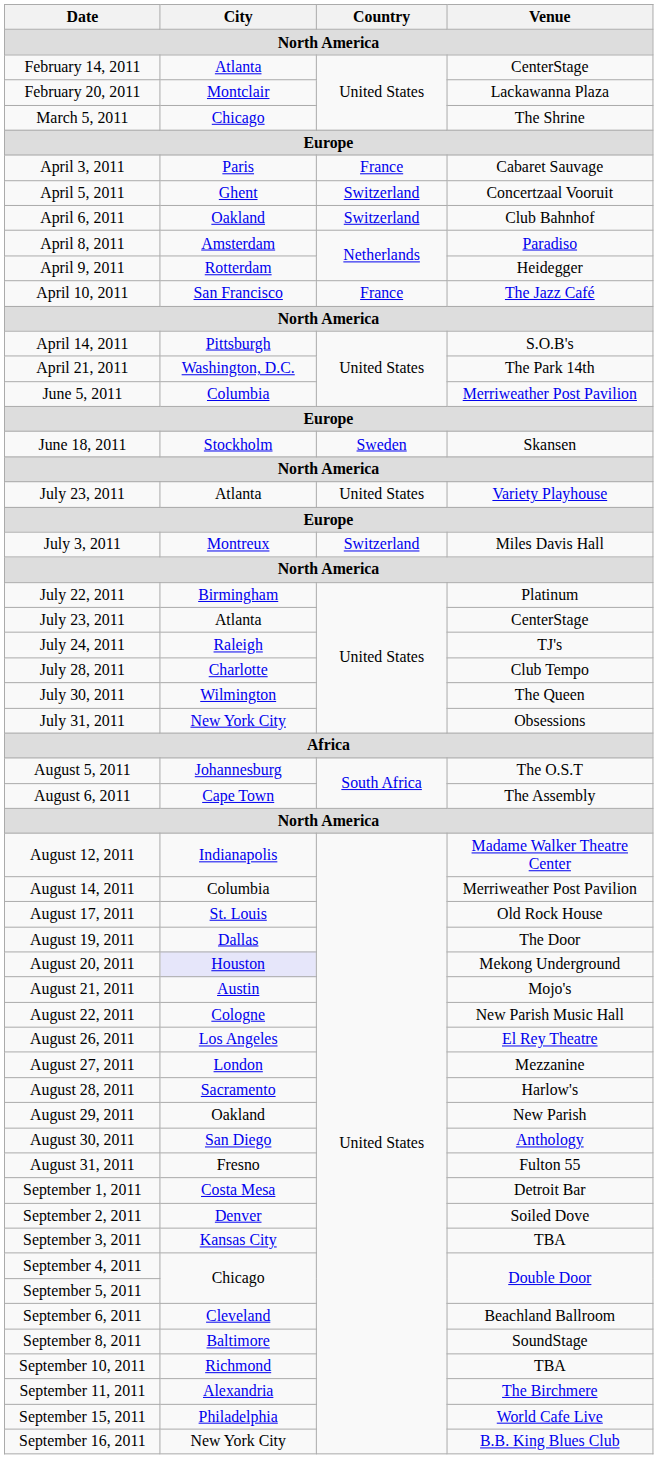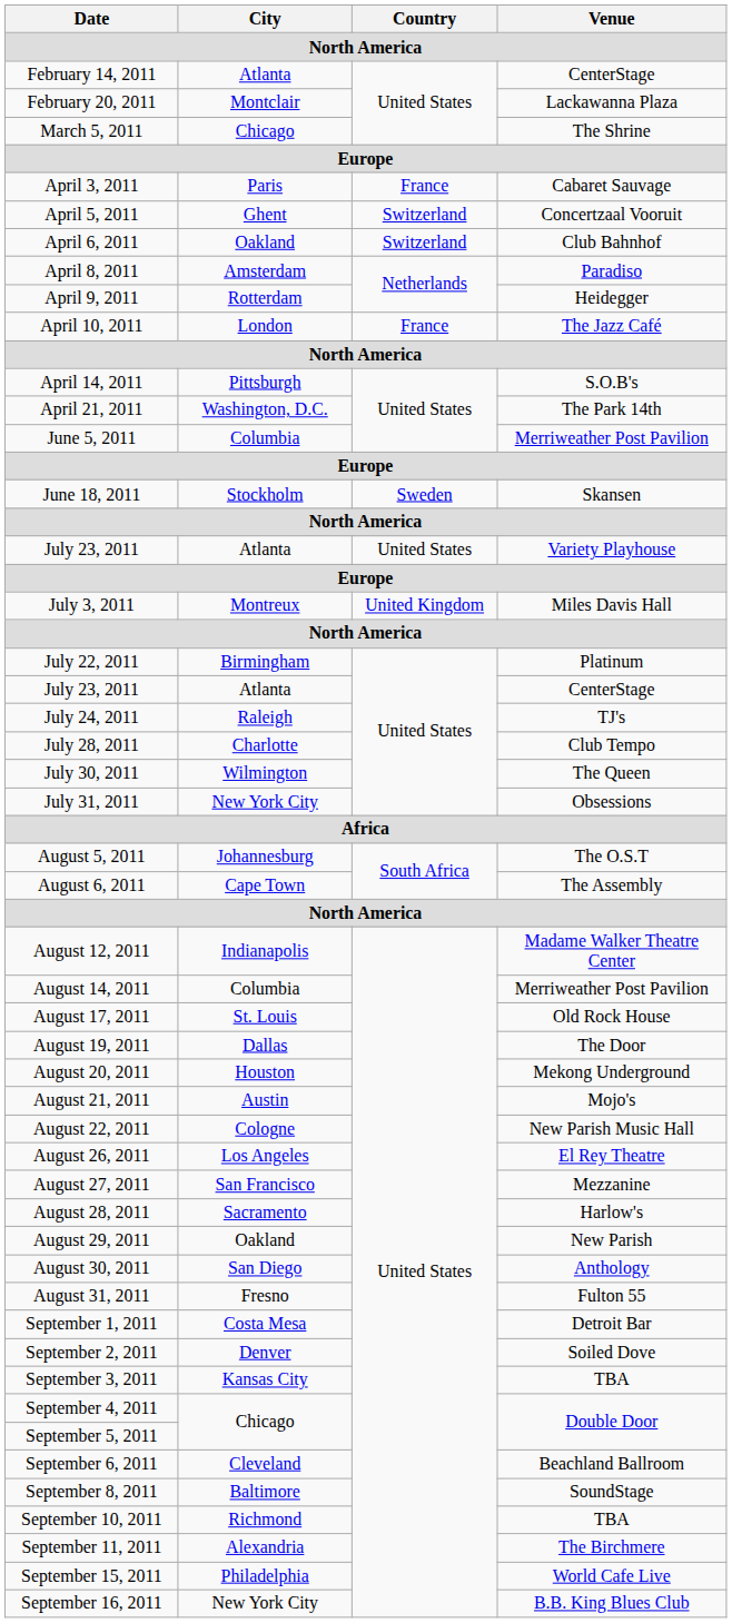 <table class="wikitable" style="text-align:center;">
 <tr>
 <th width="150">Date</th>
 <th width="150">City</th>
 <th width="125">Country</th>
 <th width="200">Venue</th>
 </tr>
 <tr bgcolor="#DDDDDD">
 <td colspan=4><strong>North America</strong></td>
 </tr>
 <tr>
 <td>February 14, 2011</td>
 <td><a href='#'>Atlanta</a></td>
 <td rowspan="3">United States</td>
 <td>CenterStage</td>
 </tr>
 <tr>
 <td>February 20, 2011</td>
 <td><a href='#'>Montclair</a></td>
 <td>Lackawanna Plaza</td>
 </tr>
 <tr>
 <td>March 5, 2011</td>
 <td><a href='#'>Chicago</a></td>
 <td>The Shrine</td>
 </tr>
 <tr bgcolor="#DDDDDD">
 <td colspan=4><strong>Europe</strong></td>
 </tr>
 <tr>
 <td>April 3, 2011</td>
 <td><a href='#'>Paris</a></td>
 <td><a href='#'>France</a></td>
 <td>Cabaret Sauvage</td>
 </tr>
 <tr>
 <td>April 5, 2011</td>
 <td><a href='#'>Ghent</a></td>
 <td><a href='#'>Switzerland</a></td>
 <td>Concertzaal Vooruit</td>
 </tr>
 <tr>
 <td>April 6, 2011</td>
 <td><a href='#'>Oakland</a></td>
 <td><a href='#'>Switzerland</a></td>
 <td>Club Bahnhof</td>
 </tr>
 <tr>
 <td>April 8, 2011</td>
 <td><a href='#'>Amsterdam</a></td>
 <td rowspan="2"><a href='#'>Netherlands</a></td>
 <td><a href='#'>Paradiso</a></td>
 </tr>
 <tr>
 <td>April 9, 2011</td>
 <td><a href='#'>Rotterdam</a></td>
 <td>Heidegger</td>
 </tr>
 <tr>
 <td>April 10, 2011</td>
-<td><a href='#'>San Francisco</a></td>
+<td><a href='#'>London</a></td>
 <td><a href='#'>France</a></td>
 <td><a href='#'>The Jazz Café</a></td>
 </tr>
 <tr bgcolor="#DDDDDD">
 <td colspan=4><strong>North America</strong></td>
 </tr>
 <tr>
 <td>April 14, 2011</td>
 <td><a href='#'>Pittsburgh</a></td>
 <td rowspan="3">United States</td>
 <td>S.O.B's</td>
 </tr>
 <tr>
 <td>April 21, 2011</td>
 <td><a href='#'>Washington, D.C.</a></td>
 <td>The Park 14th</td>
 </tr>
 <tr>
 <td>June 5, 2011</td>
 <td><a href='#'>Columbia</a></td>
 <td><a href='#'>Merriweather Post Pavilion</a></td>
 </tr>
 <tr bgcolor="#DDDDDD">
 <td colspan=4><strong>Europe</strong></td>
 </tr>
 <tr>
 <td>June 18, 2011</td>
 <td><a href='#'>Stockholm</a></td>
 <td><a href='#'>Sweden</a></td>
 <td>Skansen</td>
 </tr>
 <tr bgcolor="#DDDDDD">
 <td colspan=4><strong>North America</strong></td>
 </tr>
 <tr>
 <td>July 23, 2011</td>
 <td>Atlanta</td>
 <td>United States</td>
 <td><a href='#'>Variety Playhouse</a></td>
 </tr>
 <tr bgcolor="#DDDDDD">
 <td colspan=4><strong>Europe</strong></td>
 </tr>
 <tr>
 <td>July 3, 2011</td>
 <td><a href='#'>Montreux</a></td>
-<td><a href='#'>Switzerland</a></td>
+<td><a href='#'>United Kingdom</a></td>
 <td>Miles Davis Hall</td>
 </tr>
 <tr bgcolor="#DDDDDD">
 <td colspan=4><strong>North America</strong></td>
 </tr>
 <tr>
 <td>July 22, 2011</td>
 <td><a href='#'>Birmingham</a></td>
 <td rowspan="6">United States</td>
 <td>Platinum</td>
 </tr>
 <tr>
 <td>July 23, 2011</td>
 <td>Atlanta</td>
 <td>CenterStage</td>
 </tr>
 <tr>
 <td>July 24, 2011</td>
 <td><a href='#'>Raleigh</a></td>
 <td>TJ's</td>
 </tr>
 <tr>
 <td>July 28, 2011</td>
 <td><a href='#'>Charlotte</a></td>
 <td>Club Tempo</td>
 </tr>
 <tr>
 <td>July 30, 2011</td>
 <td><a href='#'>Wilmington</a></td>
 <td>The Queen</td>
 </tr>
 <tr>
 <td>July 31, 2011</td>
 <td><a href='#'>New York City</a></td>
 <td>Obsessions</td>
 </tr>
 <tr bgcolor="#DDDDDD">
 <td colspan=4><strong>Africa</strong></td>
 </tr>
 <tr>
 <td>August 5, 2011</td>
 <td><a href='#'>Johannesburg</a></td>
 <td rowspan="2"><a href='#'>South Africa</a></td>
 <td>The O.S.T</td>
 </tr>
 <tr>
 <td>August 6, 2011</td>
 <td><a href='#'>Cape Town</a></td>
 <td>The Assembly</td>
 </tr>
 <tr bgcolor="#DDDDDD">
 <td colspan=4><strong>North America</strong></td>
 </tr>
 <tr>
 <td>August 12, 2011</td>
 <td><a href='#'>Indianapolis</a></td>
 <td rowspan="24">United States</td>
 <td><a href='#'>Madame Walker Theatre Center</a></td>
 </tr>
 <tr>
 <td>August 14, 2011</td>
 <td>Columbia</td>
 <td>Merriweather Post Pavilion</td>
 </tr>
 <tr>
 <td>August 17, 2011</td>
 <td><a href='#'>St. Louis</a></td>
 <td>Old Rock House</td>
 </tr>
 <tr>
 <td>August 19, 2011</td>
 <td><a href='#'>Dallas</a></td>
 <td>The Door</td>
 </tr>
 <tr>
 <td>August 20, 2011</td>
-<td style="background: lavender;"><a href='#'>Houston</a></td>
+<td><a href='#'>Houston</a></td>
 <td>Mekong Underground</td>
 </tr>
 <tr>
 <td>August 21, 2011</td>
 <td><a href='#'>Austin</a></td>
 <td>Mojo's</td>
 </tr>
 <tr>
 <td>August 22, 2011</td>
 <td><a href='#'>Cologne</a></td>
 <td>New Parish Music Hall</td>
 </tr>
 <tr>
 <td>August 26, 2011</td>
 <td><a href='#'>Los Angeles</a></td>
 <td><a href='#'>El Rey Theatre</a></td>
 </tr>
 <tr>
 <td>August 27, 2011</td>
-<td><a href='#'>London</a></td>
+<td><a href='#'>San Francisco</a></td>
 <td>Mezzanine</td>
 </tr>
 <tr>
 <td>August 28, 2011</td>
 <td><a href='#'>Sacramento</a></td>
 <td>Harlow's</td>
 </tr>
 <tr>
 <td>August 29, 2011</td>
 <td>Oakland</td>
 <td>New Parish</td>
 </tr>
 <tr>
 <td>August 30, 2011</td>
 <td><a href='#'>San Diego</a></td>
 <td><a href='#'>Anthology</a></td>
 </tr>
 <tr>
 <td>August 31, 2011</td>
 <td>Fresno</td>
 <td>Fulton 55</td>
 </tr>
 <tr>
 <td>September 1, 2011</td>
 <td><a href='#'>Costa Mesa</a></td>
 <td>Detroit Bar</td>
 </tr>
 <tr>
 <td>September 2, 2011</td>
 <td><a href='#'>Denver</a></td>
 <td>Soiled Dove</td>
 </tr>
 <tr>
 <td>September 3, 2011</td>
 <td><a href='#'>Kansas City</a></td>
 <td>TBA</td>
 </tr>
 <tr>
 <td>September 4, 2011</td>
 <td rowspan="2">Chicago</td>
 <td rowspan="2"><a href='#'>Double Door</a></td>
 </tr>
 <tr>
 <td>September 5, 2011</td>
 </tr>
 <tr>
 <td>September 6, 2011</td>
 <td><a href='#'>Cleveland</a></td>
 <td>Beachland Ballroom</td>
 </tr>
 <tr>
 <td>September 8, 2011</td>
 <td><a href='#'>Baltimore</a></td>
 <td>SoundStage</td>
 </tr>
 <tr>
 <td>September 10, 2011</td>
 <td><a href='#'>Richmond</a></td>
 <td>TBA</td>
 </tr>
 <tr>
 <td>September 11, 2011</td>
 <td><a href='#'>Alexandria</a></td>
 <td><a href='#'>The Birchmere</a></td>
 </tr>
 <tr>
 <td>September 15, 2011</td>
 <td><a href='#'>Philadelphia</a></td>
 <td><a href='#'>World Cafe Live</a></td>
 </tr>
 <tr>
 <td>September 16, 2011</td>
 <td>New York City</td>
 <td><a href='#'>B.B. King Blues Club</a></td>
 </tr>
 </table>
